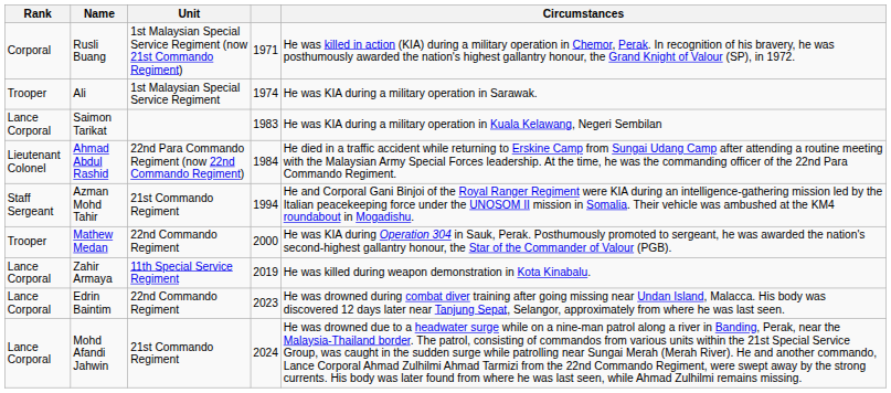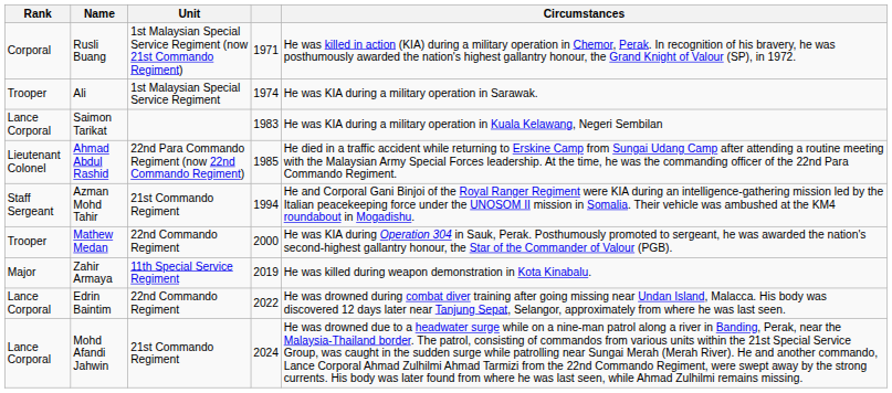 <table class="wikitable">
 <tr>
 <th>Rank</th>
 <th>Name</th>
 <th>Unit</th>
 <th></th>
 <th>Circumstances</th>
 </tr>
 <tr>
 <td>Corporal</td>
 <td>Rusli Buang </td>
 <td>1st Malaysian Special Service Regiment (now <a href='#'>21st Commando Regiment</a>)</td>
 <td>1971</td>
 <td>He was <a href='#'>killed in action</a> (KIA) during a military operation in <a href='#'>Chemor</a>, <a href='#'>Perak</a>. In recognition of his bravery, he was posthumously awarded the nation's highest gallantry honour, the <a href='#'>Grand Knight of Valour</a> (SP), in 1972.</td>
 </tr>
 <tr>
 <td>Trooper</td>
 <td>Ali</td>
 <td>1st Malaysian Special Service Regiment</td>
 <td>1974</td>
 <td>He was KIA during a military operation in Sarawak.</td>
 </tr>
 <tr>
 <td>Lance Corporal</td>
 <td>Saimon Tarikat</td>
 <td></td>
 <td>1983</td>
 <td>He was KIA during a military operation in <a href='#'>Kuala Kelawang</a>, Negeri Sembilan</td>
 </tr>
 <tr>
 <td>Lieutenant Colonel</td>
 <td><a href='#'>Ahmad Abdul Rashid</a> </td>
 <td>22nd Para Commando Regiment (now <a href='#'>22nd Commando Regiment</a>)</td>
-<td>1984</td>
+<td>1985</td>
 <td>He died in a traffic accident while returning to <a href='#'>Erskine Camp</a> from <a href='#'>Sungai Udang Camp</a> after attending a routine meeting with the Malaysian Army Special Forces leadership. At the time, he was the commanding officer of the 22nd Para Commando Regiment.</td>
 </tr>
 <tr>
 <td>Staff Sergeant</td>
 <td>Azman Mohd Tahir</td>
 <td>21st Commando Regiment</td>
 <td>1994</td>
 <td>He and Corporal Gani Binjoi of the <a href='#'>Royal Ranger Regiment</a> were KIA during an intelligence-gathering mission led by the Italian peacekeeping force under the <a href='#'>UNOSOM II</a> mission in <a href='#'>Somalia</a>. Their vehicle was ambushed at the KM4 <a href='#'>roundabout</a> in <a href='#'>Mogadishu</a>.</td>
 </tr>
 <tr>
 <td>Trooper</td>
 <td><a href='#'>Mathew Medan</a> </td>
 <td>22nd Commando Regiment</td>
 <td>2000</td>
 <td>He was KIA during <em><a href='#'>Operation 304</a></em> in Sauk, Perak. Posthumously promoted to sergeant, he was awarded the nation's second-highest gallantry honour, the <a href='#'>Star of the Commander of Valour</a> (PGB).</td>
 </tr>
 <tr>
-<td>Lance Corporal</td>
+<td>Major</td>
 <td>Zahir Armaya</td>
 <td><a href='#'>11th Special Service Regiment</a></td>
 <td>2019</td>
 <td>He was killed during weapon demonstration in <a href='#'>Kota Kinabalu</a>.</td>
 </tr>
 <tr>
 <td>Lance Corporal</td>
 <td>Edrin Baintim</td>
 <td>22nd Commando Regiment</td>
-<td>2023</td>
+<td>2022</td>
 <td>He was drowned during <a href='#'>combat diver</a> training after going missing near <a href='#'>Undan Island</a>, Malacca. His body was discovered 12 days later near <a href='#'>Tanjung Sepat</a>, Selangor, approximately  from where he was last seen.</td>
 </tr>
 <tr>
 <td>Lance Corporal</td>
 <td>Mohd Afandi Jahwin</td>
 <td>21st Commando Regiment</td>
 <td>2024</td>
 <td>He was drowned due to a <a href='#'>headwater surge</a> while on a nine-man patrol along a river in <a href='#'>Banding</a>, Perak, near the <a href='#'>Malaysia-Thailand border</a>. The patrol, consisting of commandos from various units within the 21st Special Service Group, was caught in the sudden surge while patrolling near Sungai Merah (Merah River). He and another commando, Lance Corporal Ahmad Zulhilmi Ahmad Tarmizi from the 22nd Commando Regiment, were swept away by the strong currents. His body was later found  from where he was last seen, while Ahmad Zulhilmi remains missing.</td>
 </tr>
 </table>
